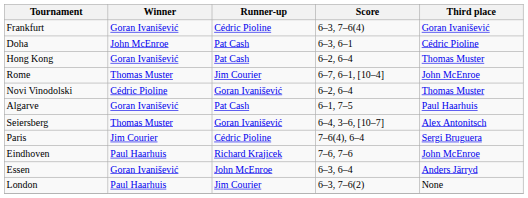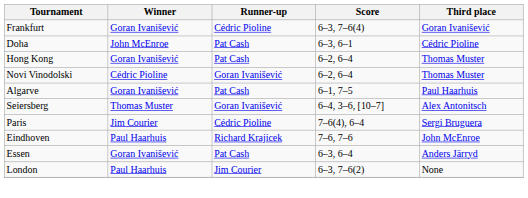 <table class="wikitable">
 <tr>
 <th style="width:160px">Tournament</th>
 <th style="width:160px">Winner</th>
 <th style="width:160px">Runner-up</th>
 <th style="width:160px" class="unsortable">Score</th>
 <th style="width:160px">Third place</th>
 </tr>
 <tr>
 <td>Frankfurt</td>
 <td>  <a href='#'>Goran Ivanišević</a></td>
 <td>  <a href='#'>Cédric Pioline</a></td>
 <td>6–3, 7–6(4)</td>
 <td> <a href='#'>Goran Ivanišević</a></td>
 </tr>
 <tr>
 <td>Doha</td>
 <td>  <a href='#'>John McEnroe</a></td>
 <td>  <a href='#'>Pat Cash</a></td>
 <td>6–3, 6–1</td>
 <td> <a href='#'>Cédric Pioline</a></td>
 </tr>
 <tr>
 <td>Hong Kong</td>
 <td>  <a href='#'>Goran Ivanišević</a></td>
 <td>  <a href='#'>Pat Cash</a></td>
 <td>6–2, 6–4</td>
 <td> <a href='#'>Thomas Muster</a></td>
-</tr>
-<tr>
-<td>Rome</td>
-<td>  <a href='#'>Thomas Muster</a></td>
-<td>  <a href='#'>Jim Courier</a></td>
-<td>6–7, 6–1, [10–4]</td>
-<td> <a href='#'>John McEnroe</a></td>
 </tr>
 <tr>
 <td>Novi Vinodolski</td>
 <td>  <a href='#'>Cédric Pioline</a></td>
 <td>  <a href='#'>Goran Ivanišević</a></td>
 <td>6–2, 6–4</td>
 <td> <a href='#'>Thomas Muster</a></td>
 </tr>
 <tr>
 <td>Algarve</td>
 <td>  <a href='#'>Goran Ivanišević</a></td>
 <td>  <a href='#'>Pat Cash</a></td>
 <td>6–1, 7–5</td>
 <td> <a href='#'>Paul Haarhuis</a></td>
 </tr>
 <tr>
 <td>Seiersberg</td>
 <td>  <a href='#'>Thomas Muster</a></td>
 <td>  <a href='#'>Goran Ivanišević</a></td>
 <td>6–4, 3–6, [10–7]</td>
 <td> <a href='#'>Alex Antonitsch</a></td>
 </tr>
 <tr>
 <td>Paris</td>
 <td> <a href='#'>Jim Courier</a></td>
 <td>  <a href='#'>Cédric Pioline</a></td>
 <td>7–6(4), 6–4</td>
 <td> <a href='#'>Sergi Bruguera</a></td>
 </tr>
 <tr>
 <td>Eindhoven</td>
 <td>  <a href='#'>Paul Haarhuis</a></td>
 <td>  <a href='#'>Richard Krajicek</a></td>
 <td>7–6, 7–6</td>
 <td> <a href='#'>John McEnroe</a></td>
 </tr>
 <tr>
 <td>Essen</td>
 <td>  <a href='#'>Goran Ivanišević</a></td>
-<td>  <a href='#'>John McEnroe</a></td>
+<td>  <a href='#'>Pat Cash</a></td>
 <td>6–3, 6–4</td>
 <td> <a href='#'>Anders Järryd</a></td>
 </tr>
 <tr>
 <td>London</td>
 <td>  <a href='#'>Paul Haarhuis</a></td>
 <td>  <a href='#'>Jim Courier</a></td>
 <td>6–3, 7–6(2)</td>
 <td>None</td>
 </tr>
 <tr>
 </tr>
 </table>
